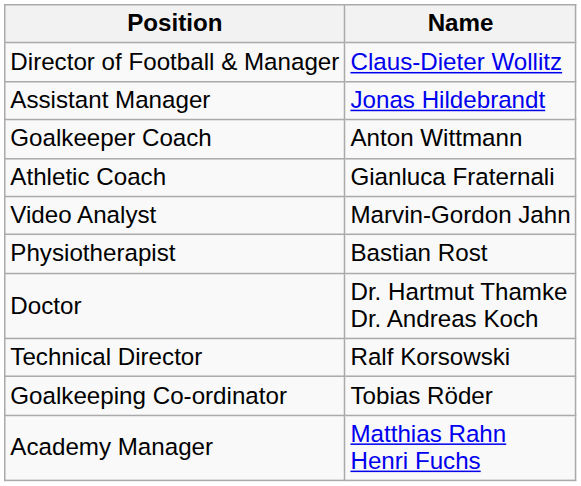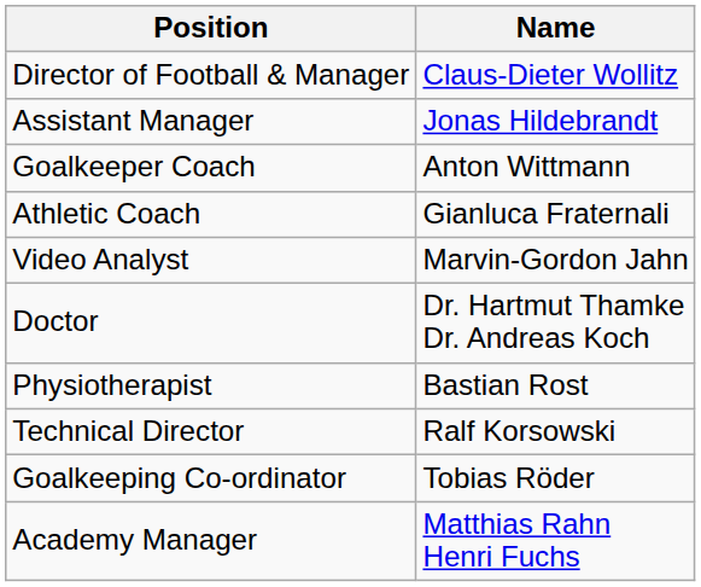 <table class="wikitable" style="text-align: left">
 <tr>
 <th>Position</th>
 <th>Name</th>
 </tr>
 <tr>
 <td>Director of Football & Manager</td>
 <td> <a href='#'>Claus-Dieter Wollitz</a></td>
 </tr>
 <tr>
 <td>Assistant Manager</td>
 <td> <a href='#'>Jonas Hildebrandt</a></td>
 </tr>
 <tr>
 <td>Goalkeeper Coach</td>
 <td> Anton Wittmann</td>
 </tr>
 <tr>
 <td>Athletic Coach</td>
 <td> Gianluca Fraternali</td>
 </tr>
 <tr>
 <td>Video Analyst</td>
 <td> Marvin-Gordon Jahn</td>
 </tr>
 <tr>
+<td>Doctor</td>
+<td> Dr. Hartmut Thamke <br>  Dr. Andreas Koch</td>
+</tr>
+<tr>
 <td>Physiotherapist</td>
 <td> 	Bastian Rost</td>
-</tr>
-<tr>
-<td>Doctor</td>
-<td> Dr. Hartmut Thamke <br>  Dr. Andreas Koch</td>
 </tr>
 <tr>
 <td>Technical Director</td>
 <td> Ralf Korsowski</td>
 </tr>
 <tr>
 <td>Goalkeeping Co-ordinator</td>
 <td> Tobias Röder</td>
 </tr>
 <tr>
 <td>Academy Manager</td>
 <td> <a href='#'>Matthias Rahn</a> <br>  <a href='#'>Henri Fuchs</a></td>
 </tr>
 </table>
